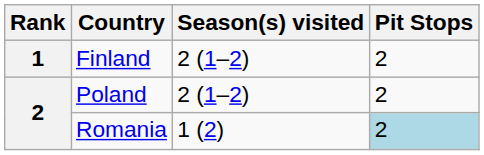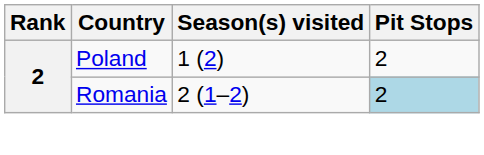 <table class="wikitable">
 <tr>
 <th>Rank</th>
 <th>Country</th>
 <th>Season(s) visited</th>
 <th>Pit Stops</th>
 </tr>
 <tr>
-<th>1</th>
-<td><a href='#'>Finland</a></td>
-<td>2 (<a href='#'>1</a>–<a href='#'>2</a>)</td>
-<td>2</td>
-</tr>
-<tr>
 <th rowspan=2>2</th>
 <td><a href='#'>Poland</a></td>
-<td>2 (<a href='#'>1</a>–<a href='#'>2</a>)</td>
+<td>1 (<a href='#'>2</a>)</td>
 <td>2</td>
 </tr>
 <tr>
 <td><a href='#'>Romania</a></td>
-<td>1 (<a href='#'>2</a>)</td>
+<td>2 (<a href='#'>1</a>–<a href='#'>2</a>)</td>
 <td style="background: lightblue;">2</td>
 </tr>
 </table>
